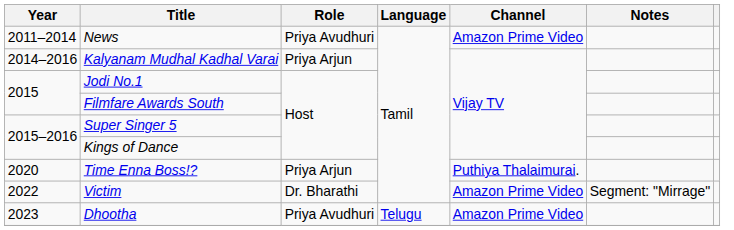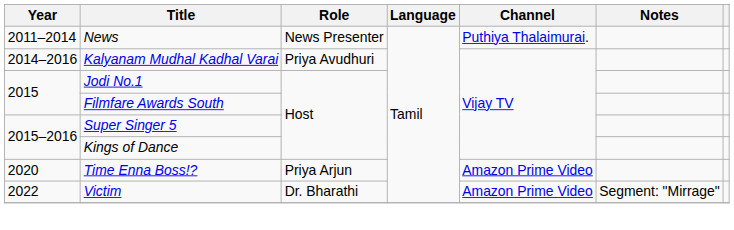 <table class="wikitable sortable">
 <tr>
 <th scope="col">Year</th>
 <th scope="col">Title</th>
 <th scope="col">Role</th>
 <th scope="col">Language</th>
 <th scope="col">Channel</th>
 <th scope="col" class="unsortable">Notes</th>
 <th scope="col" class="unsortable"></th>
 </tr>
 <tr>
 <td>2011–2014</td>
 <td><em>News</em></td>
-<td>Priya Avudhuri</td>
+<td>News Presenter</td>
 <td rowspan="8">Tamil</td>
-<td><a href='#'>Amazon Prime Video</a></td>
+<td><a href='#'>Puthiya Thalaimurai</a>.</td>
 <td></td>
 <td></td>
 </tr>
 <tr>
 <td>2014–2016</td>
 <td><em><a href='#'>Kalyanam Mudhal Kadhal Varai</a></em></td>
-<td>Priya Arjun</td>
+<td>Priya Avudhuri</td>
 <td rowspan="5"><a href='#'>Vijay TV</a></td>
 <td></td>
 <td></td>
 </tr>
 <tr>
 <td rowspan="2">2015</td>
 <td><em><a href='#'>Jodi No.1</a></em></td>
 <td rowspan="4">Host</td>
 <td></td>
 <td></td>
 </tr>
 <tr>
 <td><em><a href='#'>Filmfare Awards South</a></em></td>
 <td></td>
 <td></td>
 </tr>
 <tr>
 <td rowspan="2">2015–2016</td>
 <td><a href='#'><em>Super Singer 5</em></a></td>
 <td></td>
 <td></td>
 </tr>
 <tr>
 <td><em>Kings of Dance</em></td>
 <td></td>
 <td></td>
 </tr>
 <tr>
 <td>2020</td>
 <td><em><a href='#'>Time Enna Boss!?</a></em></td>
 <td>Priya Arjun</td>
-<td><a href='#'>Puthiya Thalaimurai</a>.</td>
+<td><a href='#'>Amazon Prime Video</a></td>
 <td></td>
 </tr>
 <tr>
 <td>2022</td>
 <td><em><a href='#'>Victim</a></em></td>
 <td>Dr. Bharathi</td>
 <td><a href='#'>Amazon Prime Video</a></td>
 <td>Segment: "Mirrage"</td>
 <td></td>
 </tr>
 <tr>
-<td>2023</td>
-<td><em><a href='#'>Dhootha</a></em></td>
-<td>Priya Avudhuri</td>
-<td><a href='#'>Telugu</a></td>
-<td><a href='#'>Amazon Prime Video</a></td>
-<td></td>
-<td></td>
-</tr>
-<tr>
 </tr>
 </table>
